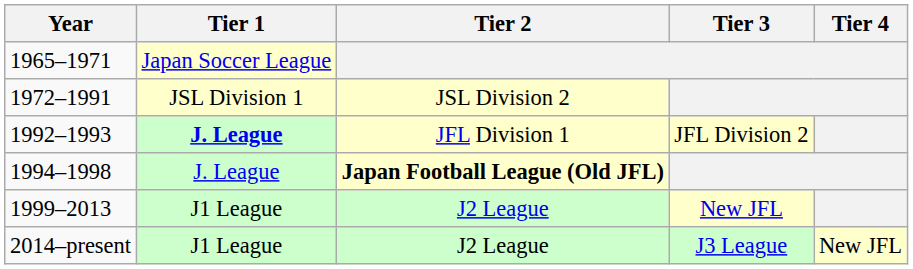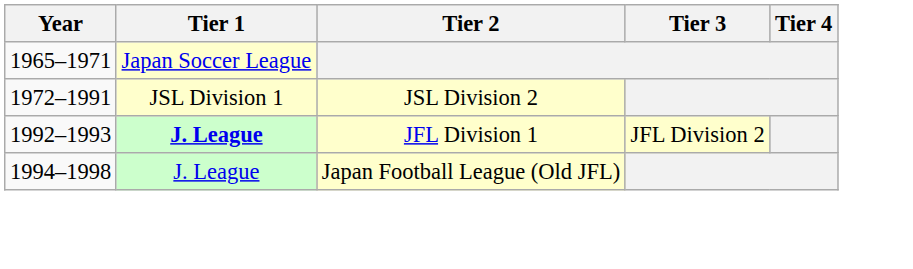 <table class="wikitable" style="text-align: center; font-size:95%;">
 <tr>
 <th>Year</th>
 <th>Tier 1</th>
 <th>Tier 2</th>
 <th>Tier 3</th>
 <th>Tier 4</th>
 </tr>
 <tr>
 <td align="left">1965–1971</td>
 <td bgcolor=#ffffcc><a href='#'>Japan Soccer League</a></td>
 <th colspan="3"></th>
 </tr>
 <tr>
 <td align="left">1972–1991</td>
 <td bgcolor=#ffffcc>JSL Division 1</td>
 <td bgcolor=#ffffcc>JSL Division 2</td>
 <th colspan="2"></th>
 </tr>
 <tr>
 <td align="left">1992–1993</td>
 <td bgcolor=#ccffcc><strong><a href='#'>J. League</a></strong></td>
 <td bgcolor=#ffffcc><a href='#'>JFL</a> Division 1</td>
 <td bgcolor=#ffffcc>JFL Division 2</td>
 <th colspan="1"></th>
 </tr>
 <tr>
 <td align="left">1994–1998</td>
 <td bgcolor=#ccffcc><a href='#'>J. League</a></td>
-<td bgcolor=#ffffcc><strong>Japan Football League (Old JFL)</strong></td>
+<td bgcolor=#ffffcc>Japan Football League (Old JFL)</td>
 <th colspan="2"></th>
 </tr>
-<tr>
-<td align="left">1999–2013</td>
-<td bgcolor=#ccffcc>J1 League</td>
-<td bgcolor=#ccffcc><a href='#'>J2 League</a></td>
-<td bgcolor=#ffffcc><a href='#'>New JFL</a></td>
-<th colspan="1"></th>
-</tr>
-<tr>
-<td align="left">2014–present</td>
-<td bgcolor=#ccffcc>J1 League</td>
-<td bgcolor=#ccffcc>J2 League</td>
-<td bgcolor=#ccffcc><a href='#'>J3 League</a></td>
-<td bgcolor=#ffffcc>New JFL</td>
-</tr>
 </table>
